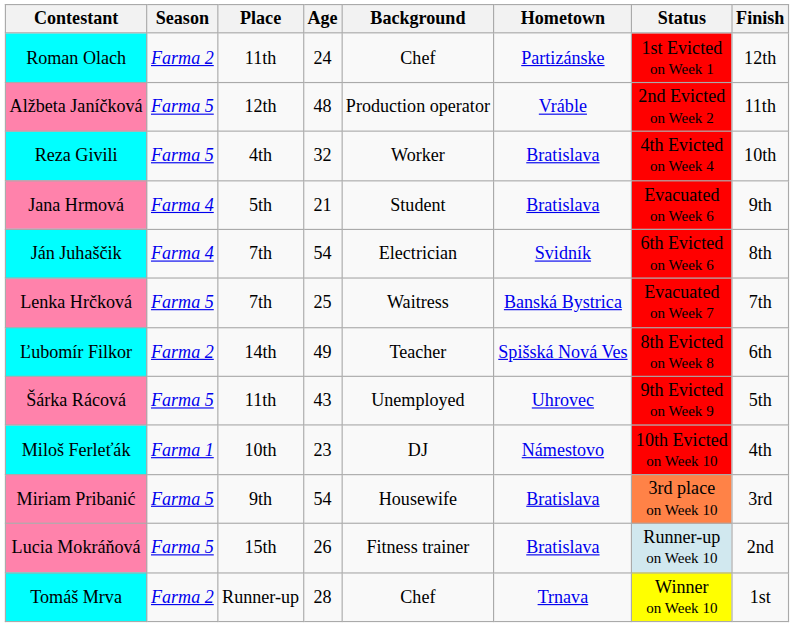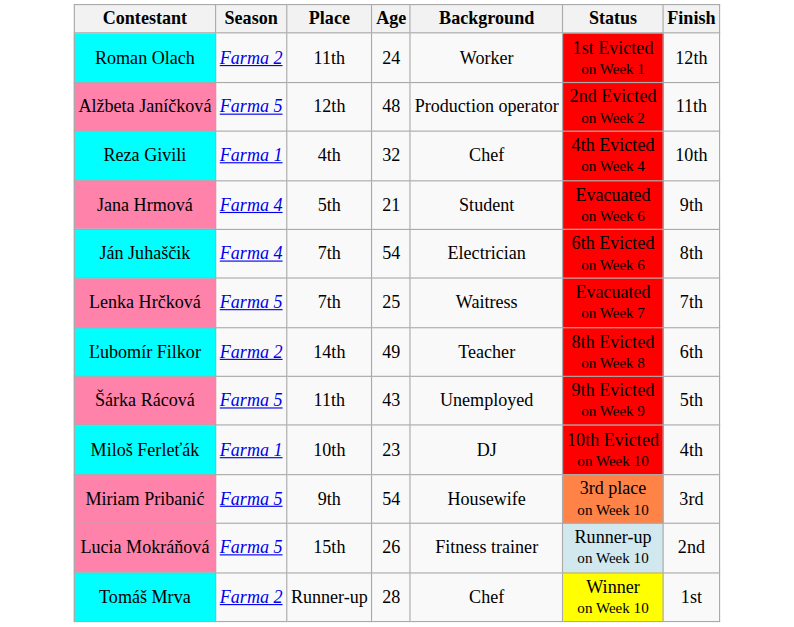 <table class="wikitable sortable" style="margin:auto; text-align:center">
 <tr>
 <th>Contestant</th>
 <th>Season</th>
 <th>Place</th>
 <th>Age</th>
 <th>Background</th>
-<th>Hometown</th>
 <th>Status</th>
 <th>Finish</th>
 </tr>
 <tr>
 <td style="background:cyan;" colspan=1>Roman Olach</td>
 <td><em><a href='#'>Farma 2</a></em></td>
 <td>11th</td>
 <td>24</td>
-<td>Chef</td>
-<td><a href='#'>Partizánske</a></td>
+<td>Worker</td>
 <td style="background:#ff0000;">1st Evicted<br><small>on Week 1</small></td>
 <td>12th</td>
 </tr>
 <tr>
 <td style="background:#FF82AB;" colspan=1>Alžbeta Janíčková</td>
 <td><em><a href='#'>Farma 5</a></em></td>
 <td>12th</td>
 <td>48</td>
 <td>Production operator</td>
-<td><a href='#'>Vráble</a></td>
 <td style="background:#ff0000;">2nd Evicted<br><small>on Week 2</small></td>
 <td>11th</td>
 </tr>
 <tr>
 <td style="background:cyan;" colspan=1>Reza Givili</td>
-<td><em><a href='#'>Farma 5</a></em></td>
+<td><em><a href='#'>Farma 1</a></em></td>
 <td>4th</td>
 <td>32</td>
-<td>Worker</td>
-<td><a href='#'>Bratislava</a></td>
+<td>Chef</td>
 <td style="background:#ff0000;">4th Evicted<br><small>on Week 4</small></td>
 <td>10th</td>
 </tr>
 <tr>
 <td style="background:#FF82AB;" colspan=1>Jana Hrmová</td>
 <td><em><a href='#'>Farma 4</a></em></td>
 <td>5th</td>
 <td>21</td>
 <td>Student</td>
-<td><a href='#'>Bratislava</a></td>
 <td style="background:#ff0000;">Evacuated<br><small>on Week 6</small></td>
 <td>9th</td>
 </tr>
 <tr>
 <td style="background:cyan;" colspan=1>Ján Juhaščik</td>
 <td><em><a href='#'>Farma 4</a></em></td>
 <td>7th</td>
 <td>54</td>
 <td>Electrician</td>
-<td><a href='#'>Svidník</a></td>
 <td style="background:#ff0000;">6th Evicted<br><small>on Week 6</small></td>
 <td>8th</td>
 </tr>
 <tr>
 <td style="background:#FF82AB;" colspan=1>Lenka Hrčková</td>
 <td><em><a href='#'>Farma 5</a></em></td>
 <td>7th</td>
 <td>25</td>
 <td>Waitress</td>
-<td><a href='#'>Banská Bystrica</a></td>
 <td style="background:#ff0000;">Evacuated<br><small>on Week 7</small></td>
 <td>7th</td>
 </tr>
 <tr>
 <td style="background:cyan;" colspan=1>Ľubomír Filkor</td>
 <td><em><a href='#'>Farma 2</a></em></td>
 <td>14th</td>
 <td>49</td>
 <td>Teacher</td>
-<td><a href='#'>Spišská Nová Ves</a></td>
 <td style="background:#ff0000;">8th Evicted<br><small>on Week 8</small></td>
 <td>6th</td>
 </tr>
 <tr>
 <td style="background:#FF82AB;" colspan=1>Šárka Rácová</td>
 <td><em><a href='#'>Farma 5</a></em></td>
 <td>11th</td>
 <td>43</td>
 <td>Unemployed</td>
-<td><a href='#'>Uhrovec</a></td>
 <td style="background:#ff0000;">9th Evicted<br><small>on Week 9</small></td>
 <td>5th</td>
 </tr>
 <tr>
 <td style="background:cyan;" colspan=1>Miloš Ferleťák</td>
 <td><em><a href='#'>Farma 1</a></em></td>
 <td>10th</td>
 <td>23</td>
 <td>DJ</td>
-<td><a href='#'>Námestovo</a></td>
 <td style="background:#ff0000;">10th Evicted<br><small>on Week 10</small></td>
 <td>4th</td>
 </tr>
 <tr>
 <td style="background:#FF82AB;" colspan=1>Miriam Pribanić</td>
 <td><em><a href='#'>Farma 5</a></em></td>
 <td>9th</td>
 <td>54</td>
 <td>Housewife</td>
-<td><a href='#'>Bratislava</a></td>
 <td style="background:#FF8247;">3rd place<br><small>on Week 10</small></td>
 <td>3rd</td>
 </tr>
 <tr>
 <td style="background:#FF82AB;" colspan=1>Lucia Mokráňová</td>
 <td><em><a href='#'>Farma 5</a></em></td>
 <td>15th</td>
 <td>26</td>
 <td>Fitness trainer</td>
-<td><a href='#'>Bratislava</a></td>
 <td style="background:#D1E8EF;">Runner-up<br><small>on Week 10</small></td>
 <td>2nd</td>
 </tr>
 <tr>
 <td style="background:cyan;" colspan=1>Tomáš Mrva</td>
 <td><em><a href='#'>Farma 2</a></em></td>
 <td>Runner-up</td>
 <td>28</td>
 <td>Chef</td>
-<td><a href='#'>Trnava</a></td>
 <td style="background:yellow;">Winner<br><small>on Week 10</small></td>
 <td>1st</td>
 </tr>
 </table>
